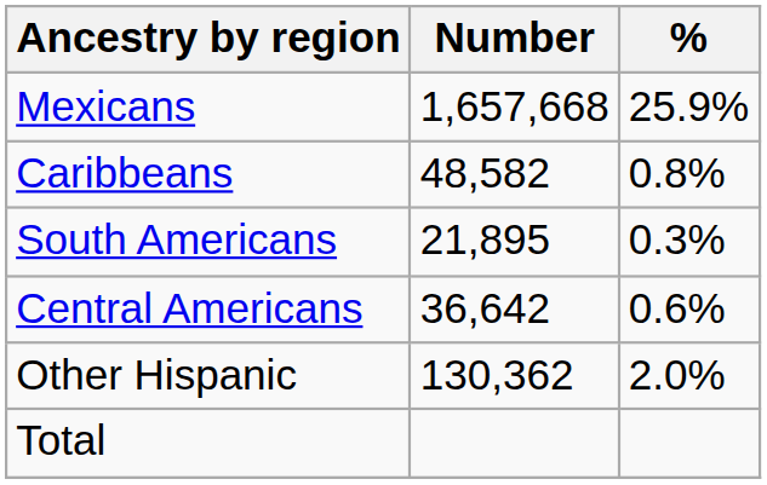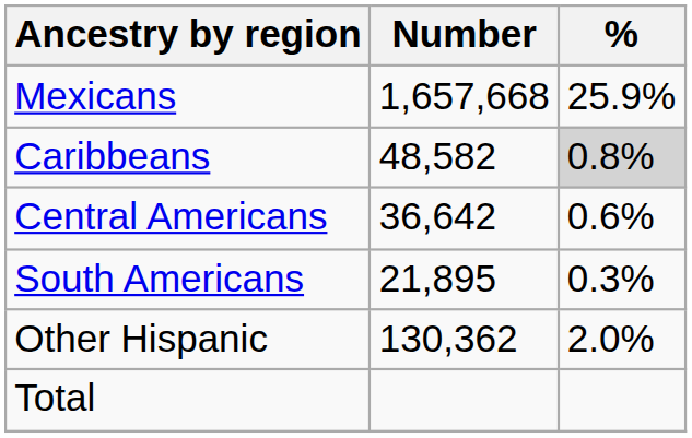 <table class="wikitable sortable" style>
 <tr>
 <th>Ancestry by region</th>
 <th>Number</th>
 <th>%</th>
 </tr>
 <tr>
 <td><a href='#'>Mexicans</a></td>
 <td>1,657,668</td>
 <td>25.9%</td>
 </tr>
 <tr>
 <td><a href='#'>Caribbeans</a></td>
 <td>48,582</td>
-<td>0.8%</td>
+<td style="background: lightgrey;">0.8%</td>
+</tr>
+<tr>
+<td><a href='#'>Central Americans</a></td>
+<td>36,642</td>
+<td>0.6%</td>
 </tr>
 <tr>
 <td><a href='#'>South Americans</a></td>
 <td>21,895</td>
 <td>0.3%</td>
-</tr>
-<tr>
-<td><a href='#'>Central Americans</a></td>
-<td>36,642</td>
-<td>0.6%</td>
 </tr>
 <tr>
 <td>Other Hispanic</td>
 <td>130,362</td>
 <td>2.0%</td>
 </tr>
 <tr>
 <td>Total</td>
 <td></td>
 <td></td>
 </tr>
 <tr>
 </tr>
 </table>
